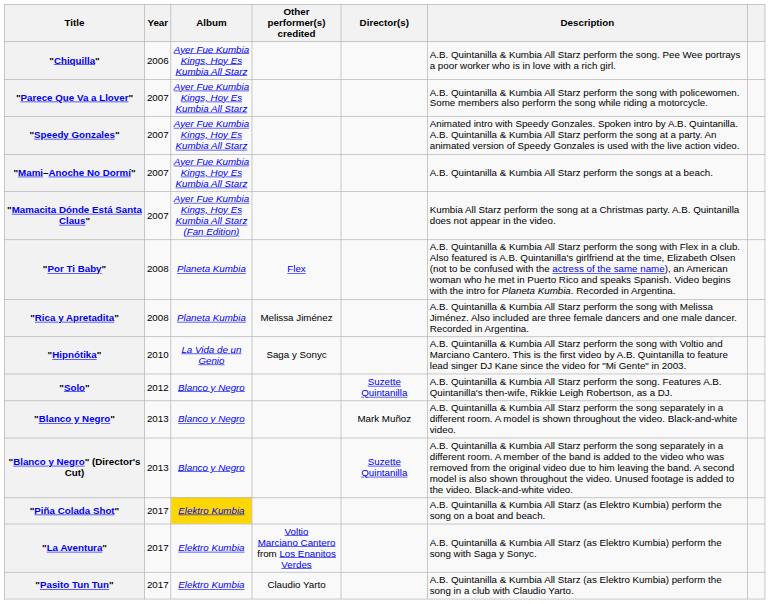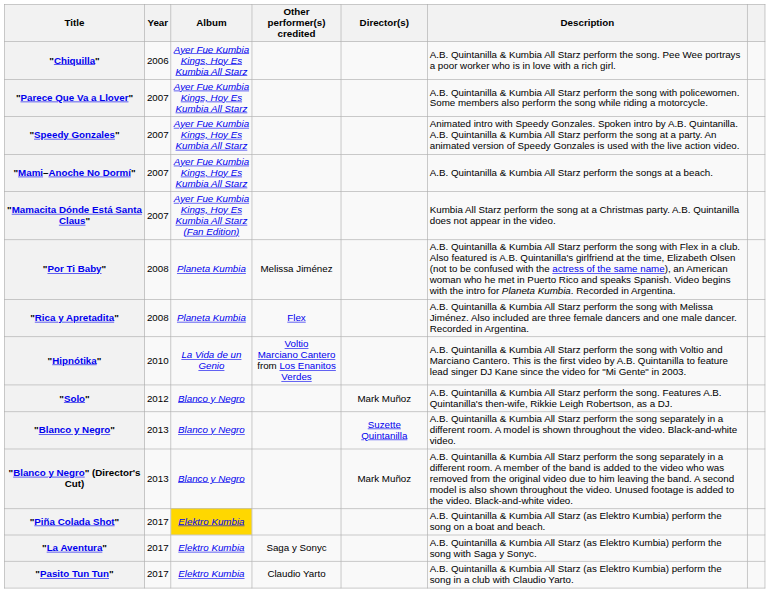 <table class="wikitable sortable plainrowheaders" style="text-align:center;">
 <tr>
 <th scope="col" style="width:18em;">Title</th>
 <th scope="col" style="width:2em;">Year</th>
 <th scope="col" style="width:10em;">Album</th>
 <th scope="col" style="width:10em;">Other performer(s) credited</th>
 <th scope="col" style="width:10em;">Director(s)</th>
 <th scope="col" style="width:45em;" class="unsortable">Description</th>
 <th scope="col" style="width:2em;" class="unsortable"></th>
 </tr>
 <tr>
 <th scope="row">"<a href='#'>Chiquilla</a>"</th>
 <td>2006</td>
 <td><em><a href='#'>Ayer Fue Kumbia Kings, Hoy Es Kumbia All Starz</a></em></td>
 <td></td>
 <td></td>
 <td style="text-align:left;">A.B. Quintanilla & Kumbia All Starz perform the song. Pee Wee portrays a poor worker who is in love with a rich girl.</td>
 <td></td>
 </tr>
 <tr>
 <th scope="row">"<a href='#'>Parece Que Va a Llover</a>"</th>
 <td>2007</td>
 <td><em><a href='#'>Ayer Fue Kumbia Kings, Hoy Es Kumbia All Starz</a></em></td>
 <td></td>
 <td></td>
 <td style="text-align:left;">A.B. Quintanilla & Kumbia All Starz perform the song with policewomen. Some members also perform the song while riding a motorcycle.</td>
 <td></td>
 </tr>
 <tr>
 <th scope="row">"<a href='#'>Speedy Gonzales</a>"</th>
 <td>2007</td>
 <td><em><a href='#'>Ayer Fue Kumbia Kings, Hoy Es Kumbia All Starz</a></em></td>
 <td></td>
 <td></td>
 <td style="text-align:left;">Animated intro with Speedy Gonzales. Spoken intro by A.B. Quintanilla. A.B. Quintanilla & Kumbia All Starz perform the song at a party. An animated version of Speedy Gonzales is used with the live action video.</td>
 <td></td>
 </tr>
 <tr>
 <th scope="row">"<a href='#'>Mami</a>–<a href='#'>Anoche No Dormí</a>"</th>
 <td>2007</td>
 <td><em><a href='#'>Ayer Fue Kumbia Kings, Hoy Es Kumbia All Starz</a></em></td>
 <td></td>
 <td></td>
 <td style="text-align:left;">A.B. Quintanilla & Kumbia All Starz perform the songs at a beach.</td>
 <td></td>
 </tr>
 <tr>
 <th scope="row">"<a href='#'>Mamacita Dónde Está Santa Claus</a>"</th>
 <td>2007</td>
 <td><em><a href='#'>Ayer Fue Kumbia Kings, Hoy Es Kumbia All Starz (Fan Edition)</a></em></td>
 <td></td>
 <td></td>
 <td style="text-align:left;">Kumbia All Starz perform the song at a Christmas party. A.B. Quintanilla does not appear in the video.</td>
 <td></td>
 </tr>
 <tr>
 <th scope="row">"<a href='#'>Por Ti Baby</a>"</th>
 <td>2008</td>
 <td><em><a href='#'>Planeta Kumbia</a></em></td>
-<td><a href='#'>Flex</a></td>
+<td>Melissa Jiménez</td>
 <td></td>
 <td style="text-align:left;">A.B. Quintanilla & Kumbia All Starz perform the song with Flex in a club. Also featured is A.B. Quintanilla's girlfriend at the time, Elizabeth Olsen (not to be confused with the <a href='#'>actress of the same name</a>), an American woman who he met in Puerto Rico and speaks Spanish. Video begins with the intro for <em>Planeta Kumbia</em>. Recorded in Argentina.</td>
 <td></td>
 </tr>
 <tr>
 <th scope="row">"<a href='#'>Rica y Apretadita</a>"</th>
 <td>2008</td>
 <td><em><a href='#'>Planeta Kumbia</a></em></td>
-<td>Melissa Jiménez</td>
+<td><a href='#'>Flex</a></td>
 <td></td>
 <td style="text-align:left;">A.B. Quintanilla & Kumbia All Starz perform the song with Melissa Jiménez. Also included are three female dancers and one male dancer. Recorded in Argentina.</td>
 <td></td>
 </tr>
 <tr>
 <th scope="row">"<a href='#'>Hipnótika</a>"</th>
 <td>2010</td>
 <td><em><a href='#'>La Vida de un Genio</a></em></td>
-<td>Saga y Sonyc</td>
+<td><a href='#'>Voltio</a><br><a href='#'>Marciano Cantero</a> from <a href='#'>Los Enanitos Verdes</a></td>
 <td></td>
 <td style="text-align:left;">A.B. Quintanilla & Kumbia All Starz perform the song with Voltio and Marciano Cantero. This is the first video by A.B. Quintanilla to feature lead singer DJ Kane since the video for "Mi Gente" in 2003.</td>
 <td></td>
 </tr>
 <tr>
 <th scope="row">"<a href='#'>Solo</a>"</th>
 <td>2012</td>
 <td><em><a href='#'>Blanco y Negro</a></em></td>
 <td></td>
-<td><a href='#'>Suzette Quintanilla</a></td>
+<td>Mark Muñoz</td>
 <td style="text-align:left;">A.B. Quintanilla & Kumbia All Starz perform the song. Features A.B. Quintanilla's then-wife, Rikkie Leigh Robertson, as a DJ.</td>
 <td></td>
 </tr>
 <tr>
 <th scope="row">"<a href='#'>Blanco y Negro</a>"</th>
 <td>2013</td>
 <td><em><a href='#'>Blanco y Negro</a></em></td>
 <td></td>
-<td>Mark Muñoz</td>
+<td><a href='#'>Suzette Quintanilla</a></td>
 <td style="text-align:left;">A.B. Quintanilla & Kumbia All Starz perform the song separately in a different room. A model is shown throughout the video. Black-and-white video.</td>
 <td></td>
 </tr>
 <tr>
 <th scope="row">"<a href='#'>Blanco y Negro</a>" (Director's Cut)</th>
 <td>2013</td>
 <td><em><a href='#'>Blanco y Negro</a></em></td>
 <td></td>
-<td><a href='#'>Suzette Quintanilla</a></td>
+<td>Mark Muñoz</td>
 <td style="text-align:left;">A.B. Quintanilla & Kumbia All Starz perform the song separately in a different room. A member of the band is added to the video who was removed from the original video due to him leaving the band. A second model is also shown throughout the video. Unused footage is added to the video. Black-and-white video.</td>
 <td></td>
 </tr>
 <tr>
 <th scope="row">"<a href='#'>Piña Colada Shot</a>"</th>
 <td>2017</td>
 <td style="background: gold;"><em><a href='#'>Elektro Kumbia</a></em></td>
 <td></td>
 <td></td>
 <td style="text-align:left;">A.B. Quintanilla & Kumbia All Starz (as Elektro Kumbia) perform the song on a boat and beach.</td>
 <td></td>
 </tr>
 <tr>
 <th scope="row">"<a href='#'>La Aventura</a>"</th>
 <td>2017</td>
 <td><em><a href='#'>Elektro Kumbia</a></em></td>
-<td><a href='#'>Voltio</a><br><a href='#'>Marciano Cantero</a> from <a href='#'>Los Enanitos Verdes</a></td>
+<td>Saga y Sonyc</td>
 <td></td>
 <td style="text-align:left;">A.B. Quintanilla & Kumbia All Starz (as Elektro Kumbia) perform the song with Saga y Sonyc.</td>
 <td></td>
 </tr>
 <tr>
 <th scope="row">"<a href='#'>Pasito Tun Tun</a>"</th>
 <td>2017</td>
 <td><em><a href='#'>Elektro Kumbia</a></em></td>
 <td>Claudio Yarto</td>
 <td></td>
 <td style="text-align:left;">A.B. Quintanilla & Kumbia All Starz (as Elektro Kumbia) perform the song in a club with Claudio Yarto.</td>
 <td></td>
 </tr>
 </table>
